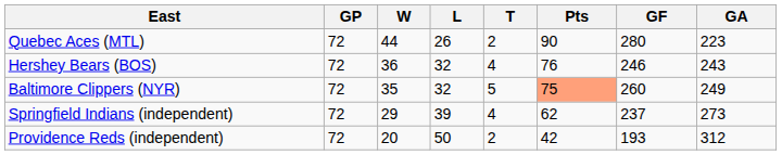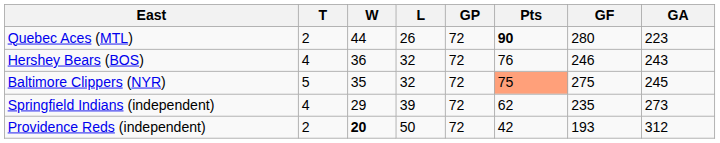 <table class="wikitable">
 <tr>
 <th bgcolor="#DDDDFF" width="30%">East</th>
-<th bgcolor="#DDDDFF" width="5%">GP</th>
+<th bgcolor="#DDDDFF" width="5%">T</th>
 <th bgcolor="#DDDDFF" width="5%">W</th>
 <th bgcolor="#DDDDFF" width="5%">L</th>
-<th bgcolor="#DDDDFF" width="5%">T</th>
+<th bgcolor="#DDDDFF" width="5%">GP</th>
 <th bgcolor="#DDDDFF" width="7.5%">Pts</th>
 <th bgcolor="#DDDDFF" width="7.5%">GF</th>
 <th bgcolor="#DDDDFF" width="7.5%">GA</th>
 </tr>
 <tr>
 <td><a href='#'>Quebec Aces</a> (<a href='#'>MTL</a>)</td>
-<td>72</td>
+<td>2</td>
 <td>44</td>
 <td>26</td>
-<td>2</td>
-<td>90</td>
+<td>72</td>
+<td><strong>90</strong></td>
 <td>280</td>
 <td>223</td>
 </tr>
 <tr>
 <td><a href='#'>Hershey Bears</a> (<a href='#'>BOS</a>)</td>
-<td>72</td>
+<td>4</td>
 <td>36</td>
 <td>32</td>
-<td>4</td>
+<td>72</td>
 <td>76</td>
 <td>246</td>
 <td>243</td>
 </tr>
 <tr>
 <td><a href='#'>Baltimore Clippers</a> (<a href='#'>NYR</a>)</td>
-<td>72</td>
+<td>5</td>
 <td>35</td>
 <td>32</td>
-<td>5</td>
+<td>72</td>
 <td style="background: lightsalmon;">75</td>
-<td>260</td>
-<td>249</td>
+<td>275</td>
+<td>245</td>
 </tr>
 <tr>
 <td><a href='#'>Springfield Indians</a> (independent)</td>
-<td>72</td>
+<td>4</td>
 <td>29</td>
 <td>39</td>
-<td>4</td>
+<td>72</td>
 <td>62</td>
-<td>237</td>
+<td>235</td>
 <td>273</td>
 </tr>
 <tr>
 <td><a href='#'>Providence Reds</a> (independent)</td>
+<td>2</td>
+<td><strong>20</strong></td>
+<td>50</td>
 <td>72</td>
-<td>20</td>
-<td>50</td>
-<td>2</td>
 <td>42</td>
 <td>193</td>
 <td>312</td>
 </tr>
 </table>
